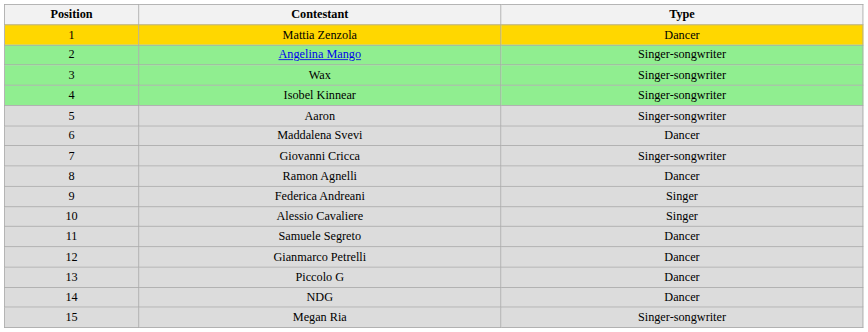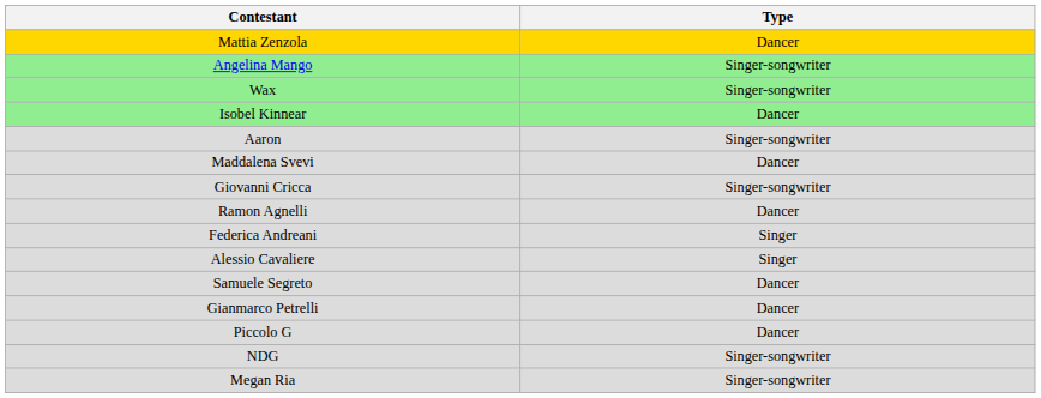 <table class="wikitable" style="text-align:center; font-size:90%; border-collapse:collapse;" width=80%>
 <tr>
-<th width="4%">Position</th>
 <th width="12%" align="center">Contestant</th>
 <th width=12%>Type</th>
 </tr>
 <tr>
-<td style="color:black; background:gold;">1</td>
 <td style="color:black; background:gold;">Mattia Zenzola</td>
 <td style="color:black; background:gold;">Dancer</td>
 </tr>
 <tr>
-<td style="color:black; background:LightGreen;">2</td>
 <td style="color:black; background:LightGreen;"><a href='#'>Angelina Mango</a></td>
 <td style="color:black; background:LightGreen;">Singer-songwriter</td>
 </tr>
 <tr>
-<td style="color:black; background:LightGreen;">3</td>
 <td style="color:black; background:LightGreen;">Wax</td>
 <td style="color:black; background:LightGreen;">Singer-songwriter</td>
 </tr>
 <tr>
-<td style="color:black; background:LightGreen;">4</td>
 <td style="color:black; background:LightGreen;">Isobel Kinnear</td>
-<td style="color:black; background:LightGreen;">Singer-songwriter</td>
+<td style="color:black; background:LightGreen;">Dancer</td>
 </tr>
 <tr>
-<td style="background:#DCDCDC;">5</td>
 <td style="background:#DCDCDC;">Aaron</td>
 <td style="background:#DCDCDC;">Singer-songwriter</td>
 </tr>
 <tr>
-<td style="background:#DCDCDC;">6</td>
 <td style="background:#DCDCDC;">Maddalena Svevi</td>
 <td style="background:#DCDCDC;">Dancer</td>
 </tr>
 <tr>
-<td style="background:#DCDCDC;">7</td>
 <td style="background:#DCDCDC;">Giovanni Cricca</td>
 <td style="background:#DCDCDC;">Singer-songwriter</td>
 </tr>
 <tr>
-<td style="background:#DCDCDC;">8</td>
 <td style="background:#DCDCDC;">Ramon Agnelli</td>
 <td style="background:#DCDCDC;">Dancer</td>
 </tr>
 <tr>
-<td style="background:#DCDCDC;">9</td>
 <td style="background:#DCDCDC;">Federica Andreani</td>
 <td style="background:#DCDCDC;">Singer</td>
 </tr>
 <tr>
-<td style="background:#DCDCDC;">10</td>
 <td style="background:#DCDCDC;">Alessio Cavaliere</td>
 <td style="background:#DCDCDC;">Singer</td>
 </tr>
 <tr>
-<td style="background:#DCDCDC;">11</td>
 <td style="background:#DCDCDC;">Samuele Segreto</td>
 <td style="background:#DCDCDC;">Dancer</td>
 </tr>
 <tr>
-<td style="background:#DCDCDC;">12</td>
 <td style="background:#DCDCDC;">Gianmarco Petrelli</td>
 <td style="background:#DCDCDC;">Dancer</td>
 </tr>
 <tr>
-<td style="background:#DCDCDC;">13</td>
 <td style="background:#DCDCDC;">Piccolo G</td>
 <td style="background:#DCDCDC;">Dancer</td>
 </tr>
 <tr>
-<td style="background:#DCDCDC;">14</td>
 <td style="background:#DCDCDC;">NDG</td>
-<td style="background:#DCDCDC;">Dancer</td>
+<td style="background:#DCDCDC;">Singer-songwriter</td>
 </tr>
 <tr>
-<td style="background:#DCDCDC;">15</td>
 <td style="background:#DCDCDC;">Megan Ria</td>
 <td style="background:#DCDCDC;">Singer-songwriter</td>
 </tr>
 </table>
